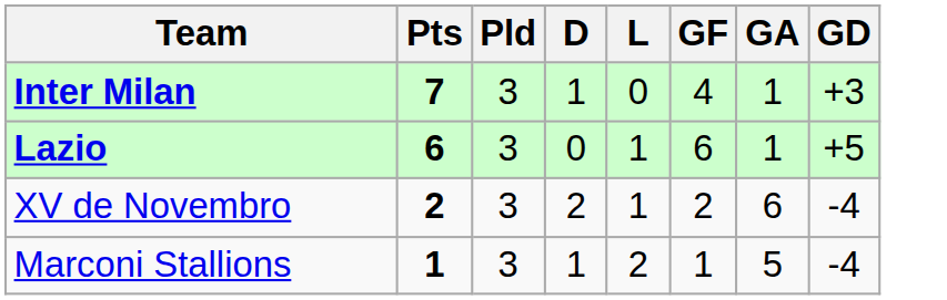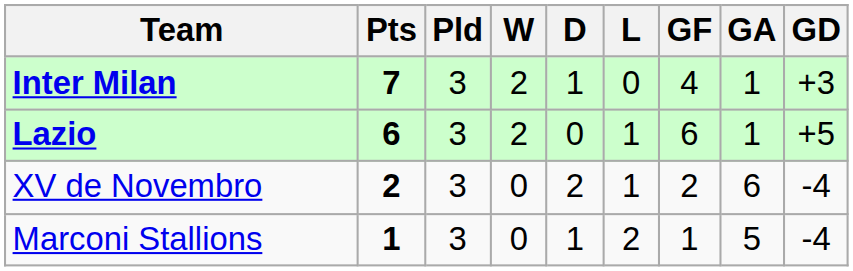 <table class=wikitable style="text-align:center">
 <tr>
 <th width=165>Team</th>
 <th width=20>Pts</th>
 <th width=20>Pld</th>
+<th width=20>W</th>
 <th width=20>D</th>
 <th width=20>L</th>
 <th width=20>GF</th>
 <th width=20>GA</th>
 <th width=20>GD</th>
 </tr>
 <tr style="background:#ccffcc">
 <td style="text-align:left"><strong> <a href='#'>Inter Milan</a></strong></td>
 <td><strong>7</strong></td>
 <td>3</td>
+<td>2</td>
 <td>1</td>
 <td>0</td>
 <td>4</td>
 <td>1</td>
 <td>+3</td>
 </tr>
 <tr style="background:#ccffcc">
 <td style="text-align:left"><strong> <a href='#'>Lazio</a></strong></td>
 <td><strong>6</strong></td>
 <td>3</td>
+<td>2</td>
 <td>0</td>
 <td>1</td>
 <td>6</td>
 <td>1</td>
 <td>+5</td>
 </tr>
 <tr>
 <td style="text-align:left"> <a href='#'>XV de Novembro</a></td>
 <td><strong>2</strong></td>
 <td>3</td>
+<td>0</td>
 <td>2</td>
 <td>1</td>
 <td>2</td>
 <td>6</td>
 <td>-4</td>
 </tr>
 <tr>
 <td style="text-align:left"> <a href='#'>Marconi Stallions</a></td>
 <td><strong>1</strong></td>
 <td>3</td>
+<td>0</td>
 <td>1</td>
 <td>2</td>
 <td>1</td>
 <td>5</td>
 <td>-4</td>
 </tr>
 </table>
